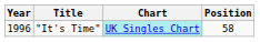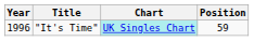 <table class="wikitable">
 <tr>
 <th align="left">Year</th>
 <th align="left">Title</th>
 <th align="left">Chart</th>
 <th align="left">Position</th>
 </tr>
 <tr>
 <td align="left">1996</td>
 <td align="left">"It's Time"</td>
 <td align="left" style="background: paleturquoise;"><a href='#'>UK Singles Chart</a></td>
-<td align="center">58</td>
+<td align="center">59</td>
 </tr>
 </table>
